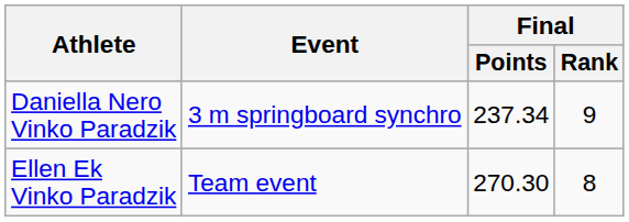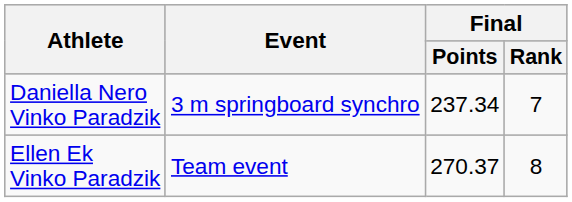 <table class=wikitable style="font-size:90%">
 <tr>
 <th rowspan="2">Athlete</th>
 <th rowspan="2">Event</th>
 <th colspan="2">Final</th>
 </tr>
 <tr style="font-size:95%">
 <th>Points</th>
 <th>Rank</th>
 </tr>
 <tr align=center>
 <td align=left><a href='#'>Daniella Nero</a><br><a href='#'>Vinko Paradzik</a></td>
 <td align=left><a href='#'>3 m springboard synchro</a></td>
 <td>237.34</td>
-<td>9</td>
+<td>7</td>
 </tr>
 <tr align=center>
 <td align=left><a href='#'>Ellen Ek</a><br><a href='#'>Vinko Paradzik</a></td>
 <td align=left><a href='#'>Team event</a></td>
-<td>270.30</td>
+<td>270.37</td>
 <td>8</td>
 </tr>
 </table>
